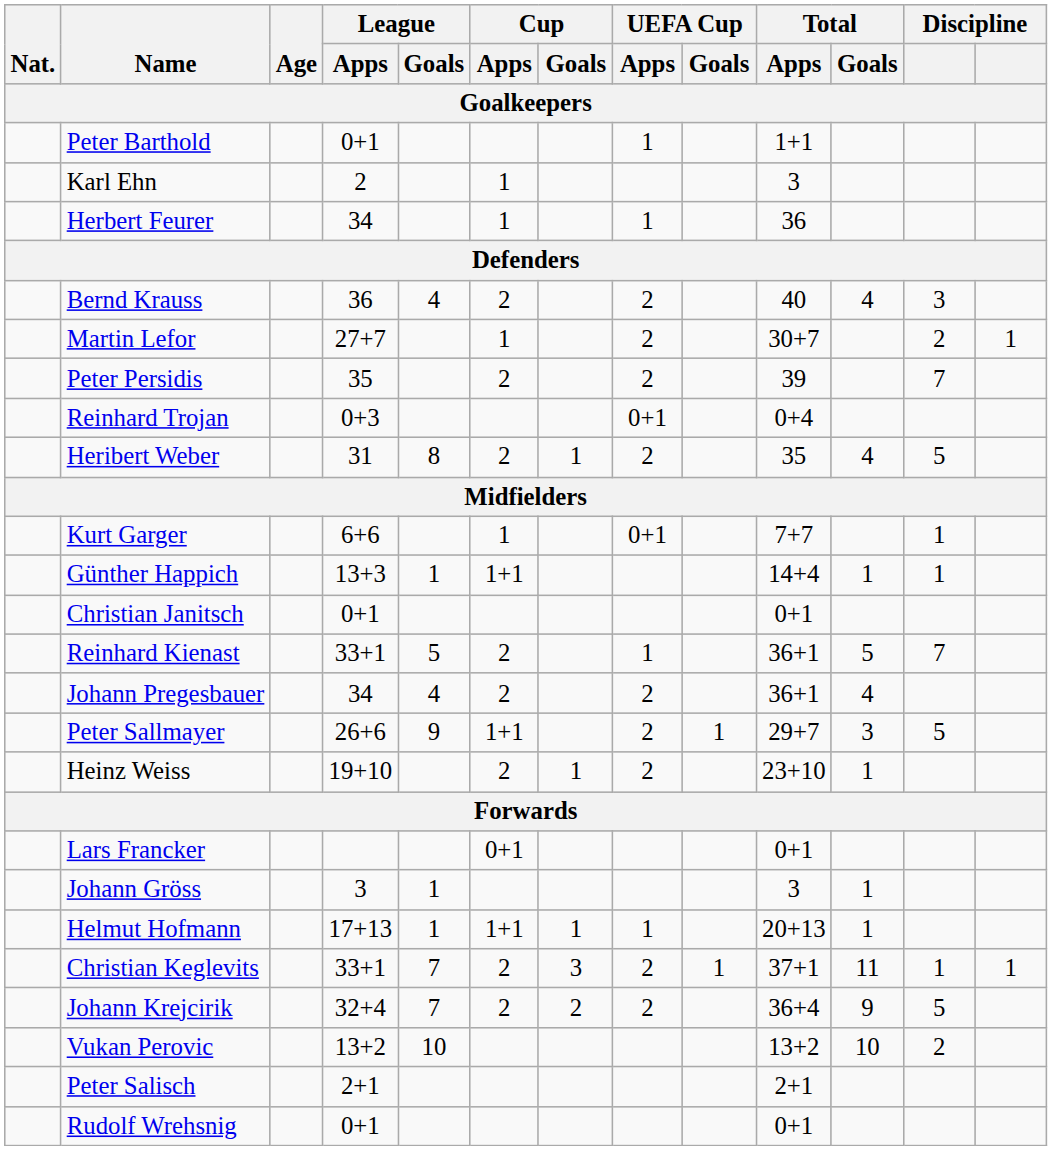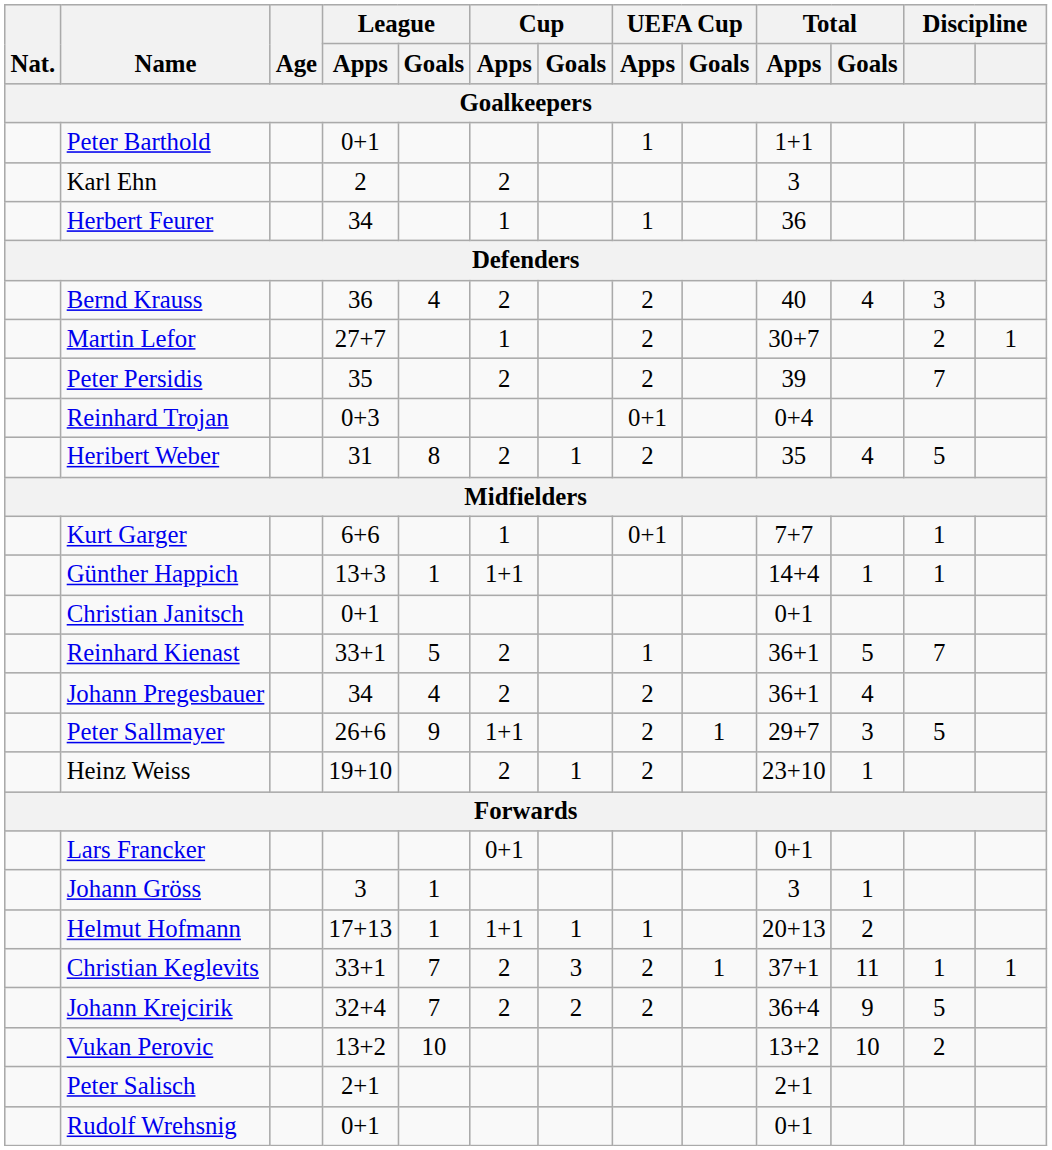 <table class="wikitable" style="text-align:center">
 <tr>
 <th rowspan="2" valign="bottom">Nat.</th>
 <th rowspan="2" valign="bottom">Name</th>
 <th rowspan="2" valign="bottom">Age</th>
 <th colspan="2" width="85">League</th>
 <th colspan="2" width="85">Cup</th>
 <th colspan="2" width="85">UEFA Cup</th>
 <th colspan="2" width="85">Total</th>
 <th colspan="2" width="85">Discipline</th>
 </tr>
 <tr>
 <th>Apps</th>
 <th>Goals</th>
 <th>Apps</th>
 <th>Goals</th>
 <th>Apps</th>
 <th>Goals</th>
 <th>Apps</th>
 <th>Goals</th>
 <th></th>
 <th></th>
 </tr>
 <tr>
 <th colspan=15>Goalkeepers</th>
 </tr>
 <tr>
 <td></td>
 <td align="left"><a href='#'>Peter Barthold</a></td>
 <td></td>
 <td>0+1</td>
 <td></td>
 <td></td>
 <td></td>
 <td>1</td>
 <td></td>
 <td>1+1</td>
 <td></td>
 <td></td>
 <td></td>
 </tr>
 <tr>
 <td></td>
 <td align="left">Karl Ehn</td>
 <td></td>
 <td>2</td>
 <td></td>
-<td>1</td>
+<td>2</td>
 <td></td>
 <td></td>
 <td></td>
 <td>3</td>
 <td></td>
 <td></td>
 <td></td>
 </tr>
 <tr>
 <td></td>
 <td align="left"><a href='#'>Herbert Feurer</a></td>
 <td></td>
 <td>34</td>
 <td></td>
 <td>1</td>
 <td></td>
 <td>1</td>
 <td></td>
 <td>36</td>
 <td></td>
 <td></td>
 <td></td>
 </tr>
 <tr>
 <th colspan=15>Defenders</th>
 </tr>
 <tr>
 <td></td>
 <td align="left"><a href='#'>Bernd Krauss</a></td>
 <td></td>
 <td>36</td>
 <td>4</td>
 <td>2</td>
 <td></td>
 <td>2</td>
 <td></td>
 <td>40</td>
 <td>4</td>
 <td>3</td>
 <td></td>
 </tr>
 <tr>
 <td></td>
 <td align="left"><a href='#'>Martin Lefor</a></td>
 <td></td>
 <td>27+7</td>
 <td></td>
 <td>1</td>
 <td></td>
 <td>2</td>
 <td></td>
 <td>30+7</td>
 <td></td>
 <td>2</td>
 <td>1</td>
 </tr>
 <tr>
 <td></td>
 <td align="left"><a href='#'>Peter Persidis</a></td>
 <td></td>
 <td>35</td>
 <td></td>
 <td>2</td>
 <td></td>
 <td>2</td>
 <td></td>
 <td>39</td>
 <td></td>
 <td>7</td>
 <td></td>
 </tr>
 <tr>
 <td></td>
 <td align="left"><a href='#'>Reinhard Trojan</a></td>
 <td></td>
 <td>0+3</td>
 <td></td>
 <td></td>
 <td></td>
 <td>0+1</td>
 <td></td>
 <td>0+4</td>
 <td></td>
 <td></td>
 <td></td>
 </tr>
 <tr>
 <td></td>
 <td align="left"><a href='#'>Heribert Weber</a></td>
 <td></td>
 <td>31</td>
 <td>8</td>
 <td>2</td>
 <td>1</td>
 <td>2</td>
 <td></td>
 <td>35</td>
 <td>4</td>
 <td>5</td>
 <td></td>
 </tr>
 <tr>
 <th colspan=15>Midfielders</th>
 </tr>
 <tr>
 <td></td>
 <td align="left"><a href='#'>Kurt Garger</a></td>
 <td></td>
 <td>6+6</td>
 <td></td>
 <td>1</td>
 <td></td>
 <td>0+1</td>
 <td></td>
 <td>7+7</td>
 <td></td>
 <td>1</td>
 <td></td>
 </tr>
 <tr>
 <td></td>
 <td align="left"><a href='#'>Günther Happich</a></td>
 <td></td>
 <td>13+3</td>
 <td>1</td>
 <td>1+1</td>
 <td></td>
 <td></td>
 <td></td>
 <td>14+4</td>
 <td>1</td>
 <td>1</td>
 <td></td>
 </tr>
 <tr>
 <td></td>
 <td align="left"><a href='#'>Christian Janitsch</a></td>
 <td></td>
 <td>0+1</td>
 <td></td>
 <td></td>
 <td></td>
 <td></td>
 <td></td>
 <td>0+1</td>
 <td></td>
 <td></td>
 <td></td>
 </tr>
 <tr>
 <td></td>
 <td align="left"><a href='#'>Reinhard Kienast</a></td>
 <td></td>
 <td>33+1</td>
 <td>5</td>
 <td>2</td>
 <td></td>
 <td>1</td>
 <td></td>
 <td>36+1</td>
 <td>5</td>
 <td>7</td>
 <td></td>
 </tr>
 <tr>
 <td></td>
 <td align="left"><a href='#'>Johann Pregesbauer</a></td>
 <td></td>
 <td>34</td>
 <td>4</td>
 <td>2</td>
 <td></td>
 <td>2</td>
 <td></td>
 <td>36+1</td>
 <td>4</td>
 <td></td>
 <td></td>
 </tr>
 <tr>
 <td></td>
 <td align="left"><a href='#'>Peter Sallmayer</a></td>
 <td></td>
 <td>26+6</td>
 <td>9</td>
 <td>1+1</td>
 <td></td>
 <td>2</td>
 <td>1</td>
 <td>29+7</td>
 <td>3</td>
 <td>5</td>
 <td></td>
 </tr>
 <tr>
 <td></td>
 <td align="left">Heinz Weiss</td>
 <td></td>
 <td>19+10</td>
 <td></td>
 <td>2</td>
 <td>1</td>
 <td>2</td>
 <td></td>
 <td>23+10</td>
 <td>1</td>
 <td></td>
 <td></td>
 </tr>
 <tr>
 <th colspan=15>Forwards</th>
 </tr>
 <tr>
 <td></td>
 <td align="left"><a href='#'>Lars Francker</a></td>
 <td></td>
 <td></td>
 <td></td>
 <td>0+1</td>
 <td></td>
 <td></td>
 <td></td>
 <td>0+1</td>
 <td></td>
 <td></td>
 <td></td>
 </tr>
 <tr>
 <td></td>
 <td align="left"><a href='#'>Johann Gröss</a></td>
 <td></td>
 <td>3</td>
 <td>1</td>
 <td></td>
 <td></td>
 <td></td>
 <td></td>
 <td>3</td>
 <td>1</td>
 <td></td>
 <td></td>
 </tr>
 <tr>
 <td></td>
 <td align="left"><a href='#'>Helmut Hofmann</a></td>
 <td></td>
 <td>17+13</td>
 <td>1</td>
 <td>1+1</td>
 <td>1</td>
 <td>1</td>
 <td></td>
 <td>20+13</td>
-<td>1</td>
+<td>2</td>
 <td></td>
 <td></td>
 </tr>
 <tr>
 <td></td>
 <td align="left"><a href='#'>Christian Keglevits</a></td>
 <td></td>
 <td>33+1</td>
 <td>7</td>
 <td>2</td>
 <td>3</td>
 <td>2</td>
 <td>1</td>
 <td>37+1</td>
 <td>11</td>
 <td>1</td>
 <td>1</td>
 </tr>
 <tr>
 <td></td>
 <td align="left"><a href='#'>Johann Krejcirik</a></td>
 <td></td>
 <td>32+4</td>
 <td>7</td>
 <td>2</td>
 <td>2</td>
 <td>2</td>
 <td></td>
 <td>36+4</td>
 <td>9</td>
 <td>5</td>
 <td></td>
 </tr>
 <tr>
 <td></td>
 <td align="left"><a href='#'>Vukan Perovic</a></td>
 <td></td>
 <td>13+2</td>
 <td>10</td>
 <td></td>
 <td></td>
 <td></td>
 <td></td>
 <td>13+2</td>
 <td>10</td>
 <td>2</td>
 <td></td>
 </tr>
 <tr>
 <td></td>
 <td align="left"><a href='#'>Peter Salisch</a></td>
 <td></td>
 <td>2+1</td>
 <td></td>
 <td></td>
 <td></td>
 <td></td>
 <td></td>
 <td>2+1</td>
 <td></td>
 <td></td>
 <td></td>
 </tr>
 <tr>
 <td></td>
 <td align="left"><a href='#'>Rudolf Wrehsnig</a></td>
 <td></td>
 <td>0+1</td>
 <td></td>
 <td></td>
 <td></td>
 <td></td>
 <td></td>
 <td>0+1</td>
 <td></td>
 <td></td>
 <td></td>
 </tr>
 </table>
